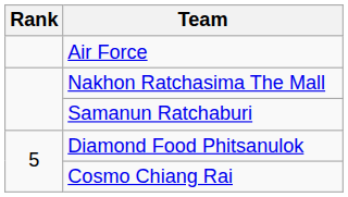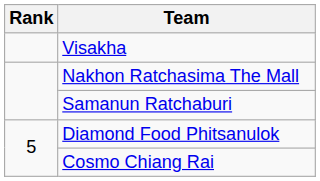 <table class="wikitable" style="text-align: center;">
 <tr>
 <th width=40>Rank</th>
 <th width=220>Team</th>
 </tr>
 <tr>
 <td></td>
-<td align=left> <a href='#'>Air Force</a></td>
+<td align=left> <a href='#'>Visakha</a></td>
 </tr>
 <tr>
 <td rowspan=2></td>
 <td align=left> <a href='#'>Nakhon Ratchasima The Mall</a></td>
 </tr>
 <tr>
 <td align=left> <a href='#'>Samanun Ratchaburi</a></td>
 </tr>
 <tr>
 <td rowspan=2>5</td>
 <td align=left> <a href='#'>Diamond Food Phitsanulok</a></td>
 </tr>
 <tr>
 <td align=left> <a href='#'>Cosmo Chiang Rai</a></td>
 </tr>
 </table>
